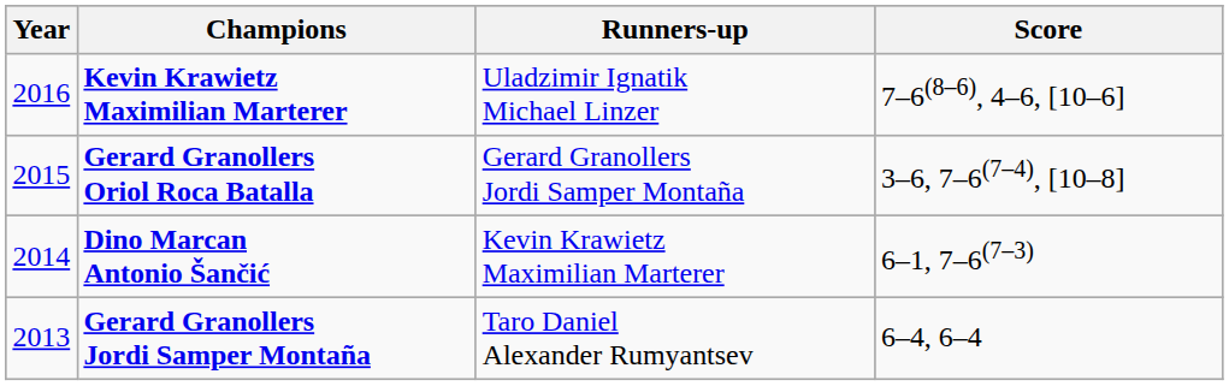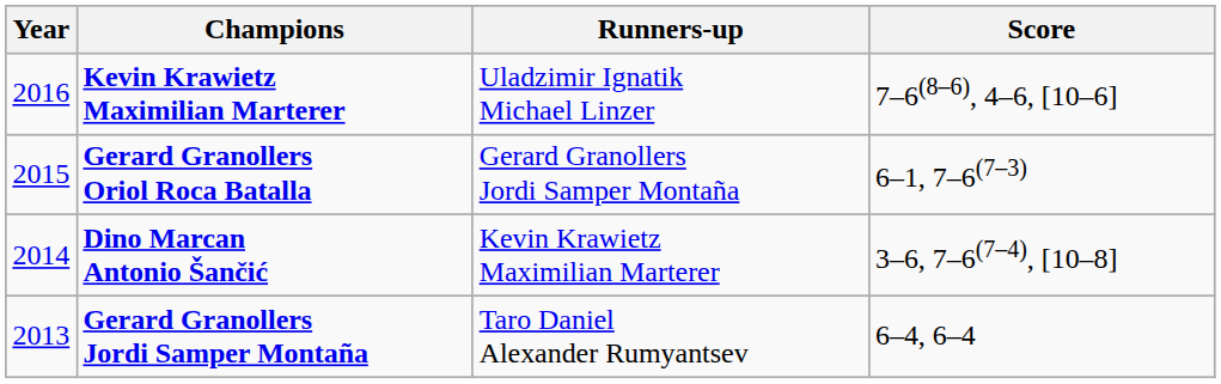 <table class="wikitable" style="font-size:90%">
 <tr>
 <th>Year</th>
 <th width="200">Champions</th>
 <th width="200">Runners-up</th>
 <th width="175">Score</th>
 </tr>
 <tr>
 <td><a href='#'>2016</a></td>
 <td><strong> <a href='#'>Kevin Krawietz</a></strong><br><strong> <a href='#'>Maximilian Marterer</a></strong></td>
 <td> <a href='#'>Uladzimir Ignatik</a><br> <a href='#'>Michael Linzer</a></td>
 <td>7–6<sup>(8–6)</sup>, 4–6, [10–6]</td>
 </tr>
 <tr>
 <td><a href='#'>2015</a></td>
 <td><strong> <a href='#'>Gerard Granollers</a></strong><br><strong> <a href='#'>Oriol Roca Batalla</a></strong></td>
 <td> <a href='#'>Gerard Granollers</a><br> <a href='#'>Jordi Samper Montaña</a></td>
-<td>3–6, 7–6<sup>(7–4)</sup>, [10–8]</td>
+<td>6–1, 7–6<sup>(7–3)</sup></td>
 </tr>
 <tr>
 <td><a href='#'>2014</a></td>
 <td><strong> <a href='#'>Dino Marcan</a></strong><br><strong> <a href='#'>Antonio Šančić</a></strong></td>
 <td> <a href='#'>Kevin Krawietz</a><br> <a href='#'>Maximilian Marterer</a></td>
-<td>6–1, 7–6<sup>(7–3)</sup></td>
+<td>3–6, 7–6<sup>(7–4)</sup>, [10–8]</td>
 </tr>
 <tr>
 <td><a href='#'>2013</a></td>
 <td> <strong><a href='#'>Gerard Granollers</a></strong> <br> <strong><a href='#'>Jordi Samper Montaña</a></strong></td>
 <td> <a href='#'>Taro Daniel</a> <br> Alexander Rumyantsev</td>
 <td>6–4, 6–4</td>
 </tr>
 </table>
